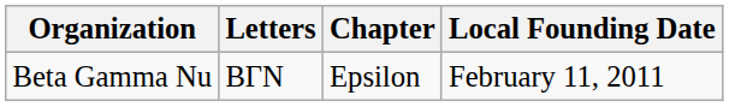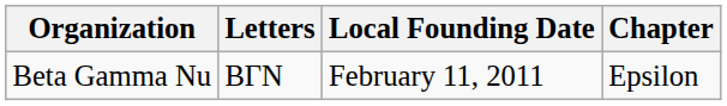 <table class="wikitable">
 <tr>
 <th>Organization</th>
 <th>Letters</th>
+<th>Local Founding Date</th>
 <th>Chapter</th>
-<th>Local Founding Date</th>
 </tr>
 <tr>
 <td>Beta Gamma Nu</td>
 <td>ΒΓΝ</td>
+<td>February 11, 2011</td>
 <td>Epsilon</td>
-<td>February 11, 2011</td>
 </tr>
 </table>
